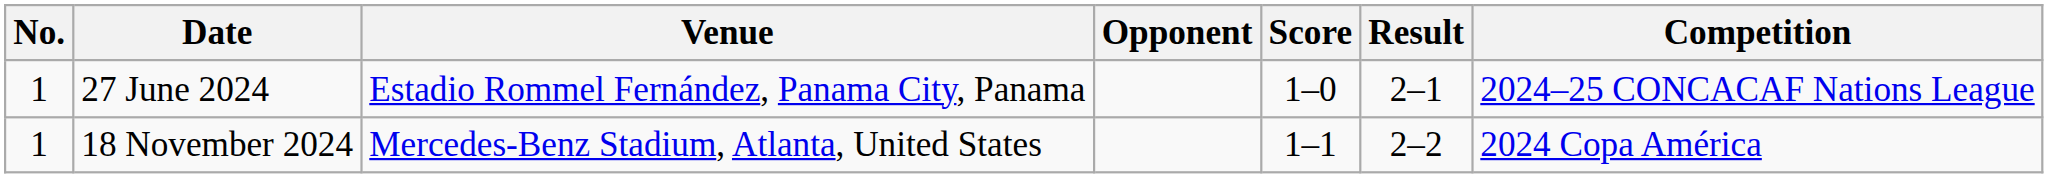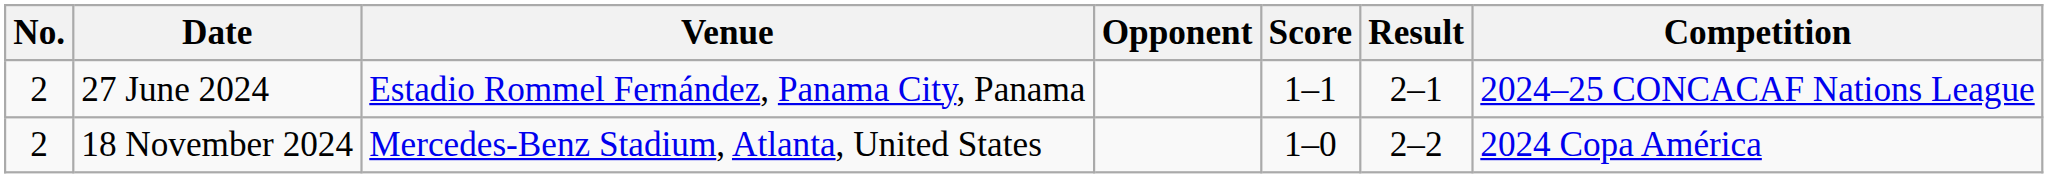 <table class="wikitable sortable">
 <tr>
 <th scope="col">No.</th>
 <th scope="col">Date</th>
 <th scope="col">Venue</th>
 <th scope="col">Opponent</th>
 <th scope="col">Score</th>
 <th scope="col">Result</th>
 <th scope="col">Competition</th>
 </tr>
 <tr>
-<td align="center">1</td>
+<td align="center">2</td>
 <td>27 June 2024</td>
 <td><a href='#'>Estadio Rommel Fernández</a>, <a href='#'>Panama City</a>, Panama</td>
 <td></td>
-<td align="center">1–0</td>
+<td align="center">1–1</td>
 <td align="center">2–1</td>
 <td><a href='#'>2024–25 CONCACAF Nations League</a></td>
 </tr>
 <tr>
-<td align="center">1</td>
+<td align="center">2</td>
 <td>18 November 2024</td>
 <td><a href='#'>Mercedes-Benz Stadium</a>, <a href='#'>Atlanta</a>, United States</td>
 <td></td>
-<td align="center">1–1</td>
+<td align="center">1–0</td>
 <td align="center">2–2</td>
 <td><a href='#'>2024 Copa América</a></td>
 </tr>
 </table>
